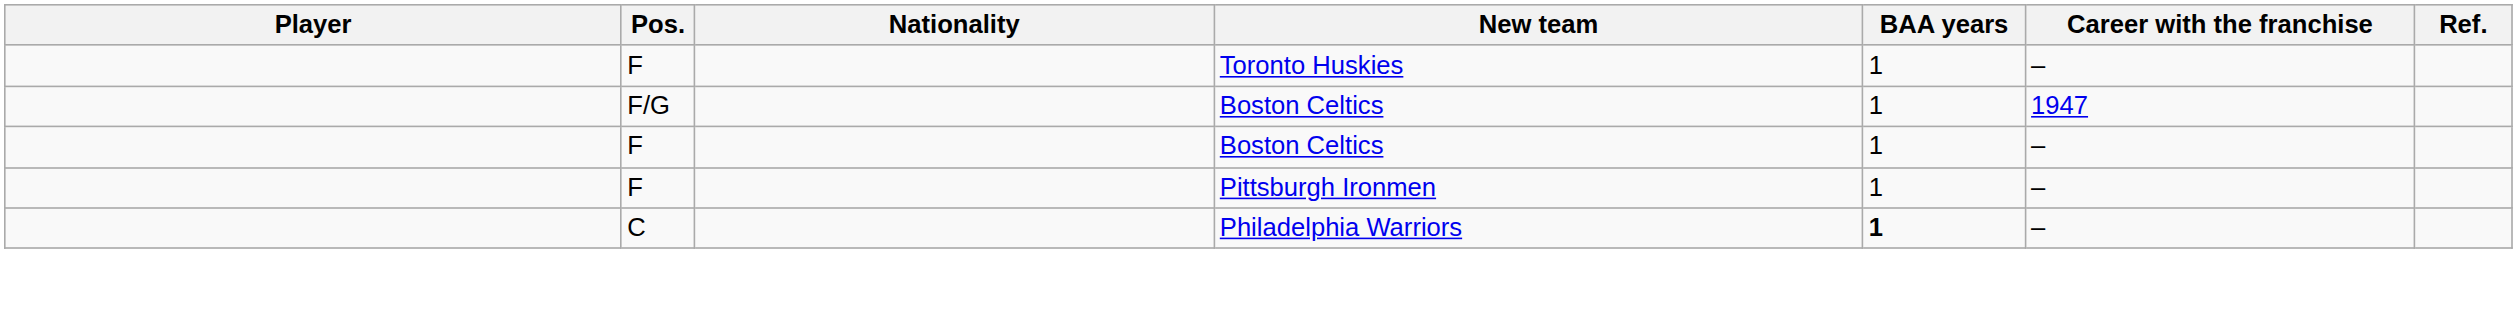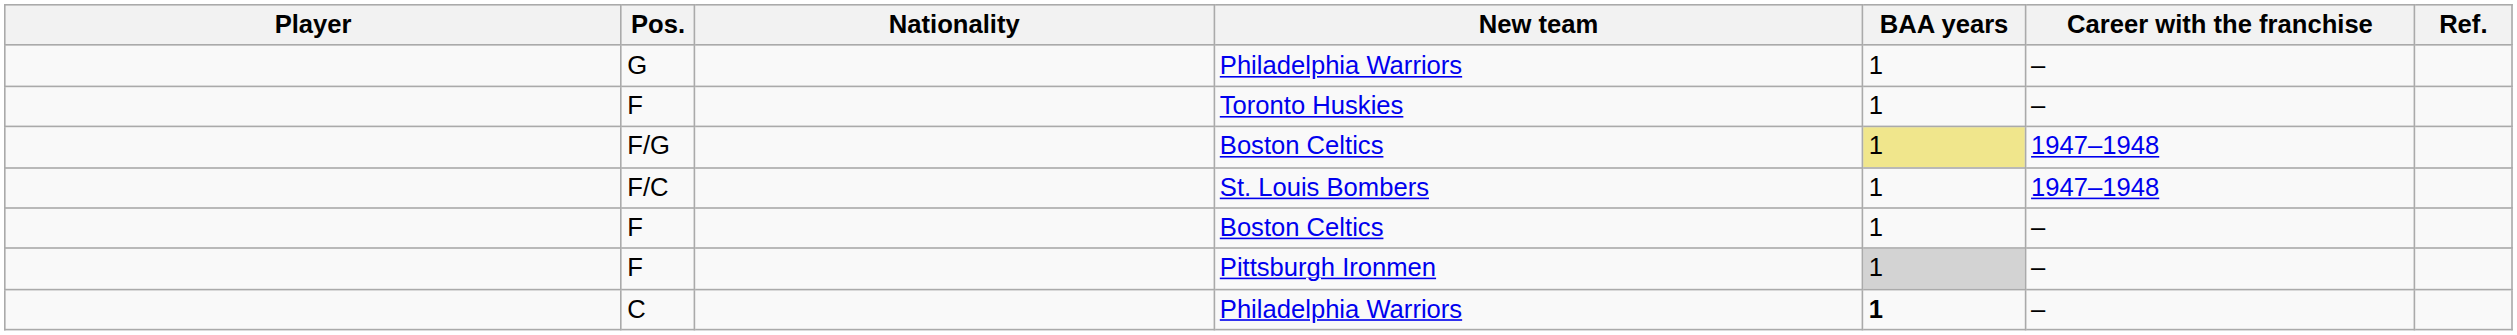 <table class="wikitable sortable">
 <tr>
 <th width="19%">Player</th>
 <th width="1%">Pos.</th>
 <th width="16%">Nationality</th>
 <th width="20%">New team</th>
 <th width="5%">BAA years</th>
 <th width="12%">Career with the franchise</th>
 <th width="3%" class=unsortable>Ref.</th>
+</tr>
+<tr>
+<td></td>
+<td>G</td>
+<td></td>
+<td><a href='#'>Philadelphia Warriors</a></td>
+<td>1</td>
+<td>–</td>
+<td align="center"></td>
 </tr>
 <tr>
 <td></td>
 <td>F</td>
 <td></td>
 <td><a href='#'>Toronto Huskies</a></td>
 <td>1</td>
 <td>–</td>
 <td align="center"></td>
 </tr>
 <tr>
 <td></td>
 <td>F/G</td>
 <td></td>
 <td><a href='#'>Boston Celtics</a></td>
+<td style="background: khaki;">1</td>
+<td><a href='#'>1947–1948</a></td>
+<td align="center"></td>
+</tr>
+<tr>
+<td></td>
+<td>F/C</td>
+<td></td>
+<td><a href='#'>St. Louis Bombers</a></td>
 <td>1</td>
-<td><a href='#'>1947</a></td>
+<td><a href='#'>1947–1948</a></td>
 <td align="center"></td>
 </tr>
 <tr>
 <td></td>
 <td>F</td>
 <td></td>
 <td><a href='#'>Boston Celtics</a></td>
 <td>1</td>
 <td>–</td>
 <td align="center"></td>
 </tr>
 <tr>
 <td></td>
 <td>F</td>
 <td></td>
 <td><a href='#'>Pittsburgh Ironmen</a></td>
-<td>1</td>
+<td style="background: lightgrey;">1</td>
 <td>–</td>
 <td align="center"></td>
 </tr>
 <tr>
 <td></td>
 <td>C</td>
 <td></td>
 <td><a href='#'>Philadelphia Warriors</a></td>
 <td><strong>1</strong></td>
 <td>–</td>
 <td align="center"></td>
 </tr>
 </table>
